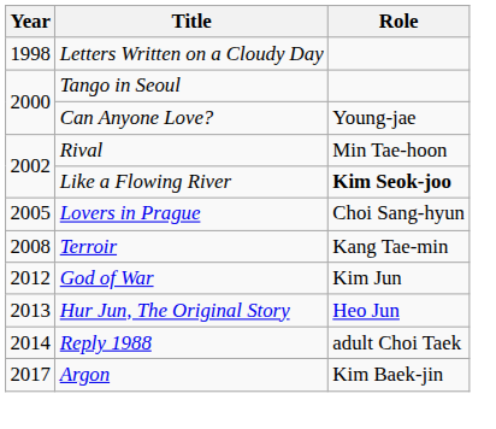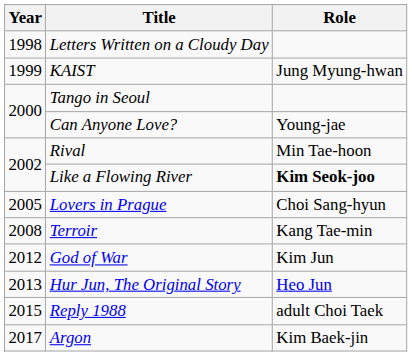 <table class="wikitable sortable">
 <tr>
 <th>Year</th>
 <th>Title</th>
 <th>Role</th>
 </tr>
 <tr>
 <td>1998</td>
 <td><em>Letters Written on a Cloudy Day</em></td>
 <td></td>
+</tr>
+<tr>
+<td>1999</td>
+<td><em>KAIST</em></td>
+<td>Jung Myung-hwan</td>
 </tr>
 <tr>
 <td rowspan=2>2000</td>
 <td><em>Tango in Seoul</em></td>
 <td></td>
 </tr>
 <tr>
 <td><em>Can Anyone Love?</em></td>
 <td>Young-jae</td>
 </tr>
 <tr>
 <td rowspan=2>2002</td>
 <td><em>Rival</em></td>
 <td>Min Tae-hoon</td>
 </tr>
 <tr>
 <td><em>Like a Flowing River</em></td>
 <td><strong>Kim Seok-joo</strong></td>
 </tr>
 <tr>
 <td>2005</td>
 <td><em><a href='#'>Lovers in Prague</a></em></td>
 <td>Choi Sang-hyun</td>
 </tr>
 <tr>
 <td>2008</td>
 <td><em><a href='#'>Terroir</a></em></td>
 <td>Kang Tae-min</td>
 </tr>
 <tr>
 <td>2012</td>
 <td><em><a href='#'>God of War</a></em></td>
 <td>Kim Jun</td>
 </tr>
 <tr>
 <td>2013</td>
 <td><em><a href='#'>Hur Jun, The Original Story</a></em></td>
 <td><a href='#'>Heo Jun</a></td>
 </tr>
 <tr>
-<td>2014</td>
+<td>2015</td>
 <td><em><a href='#'>Reply 1988</a></em></td>
 <td>adult Choi Taek</td>
 </tr>
 <tr>
 <td>2017</td>
 <td><em><a href='#'>Argon</a></em></td>
 <td>Kim Baek-jin</td>
 </tr>
 </table>
